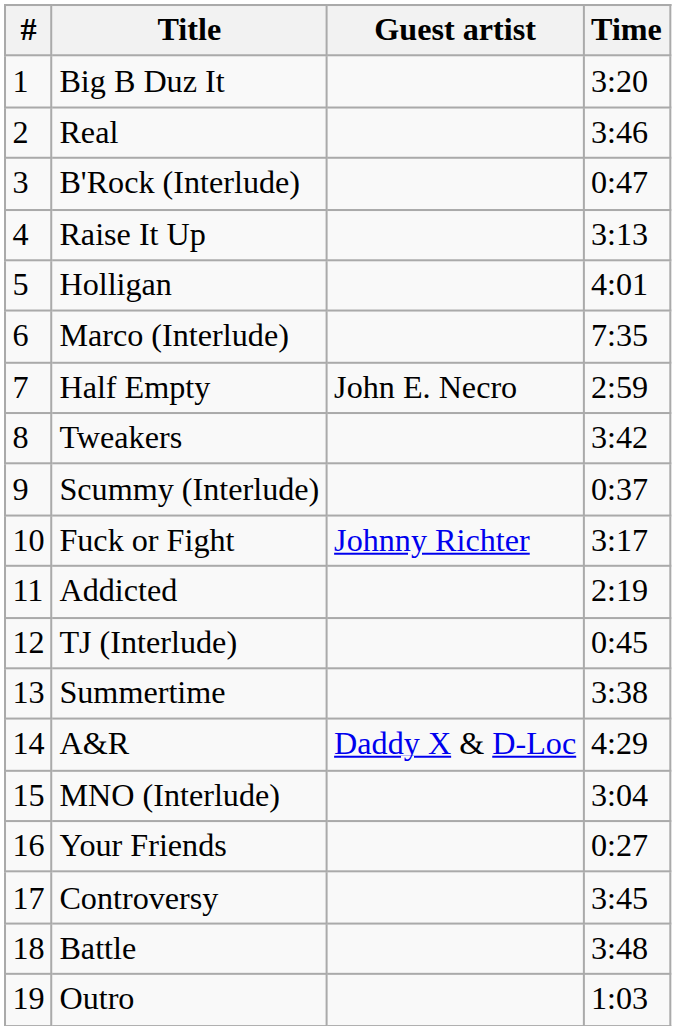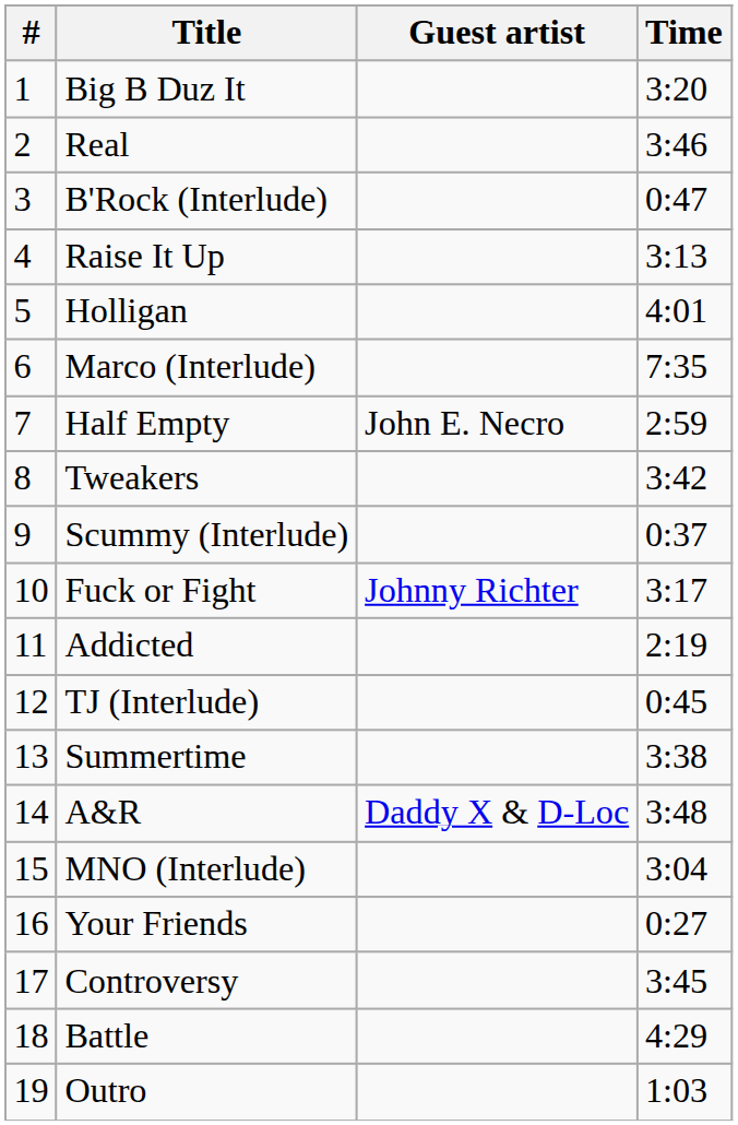 <table class="wikitable">
 <tr>
 </tr>
 <tr>
 <th align="center">#</th>
 <th align="center">Title</th>
 <th align="center">Guest artist</th>
 <th align="center">Time</th>
 </tr>
 <tr>
 <td>1</td>
 <td>Big B Duz It</td>
 <td></td>
 <td>3:20</td>
 </tr>
 <tr>
 <td>2</td>
 <td>Real</td>
 <td></td>
 <td>3:46</td>
 </tr>
 <tr>
 <td>3</td>
 <td>B'Rock (Interlude)</td>
 <td></td>
 <td>0:47</td>
 </tr>
 <tr>
 <td>4</td>
 <td>Raise It Up</td>
 <td></td>
 <td>3:13</td>
 </tr>
 <tr>
 <td>5</td>
 <td>Holligan</td>
 <td></td>
 <td>4:01</td>
 </tr>
 <tr>
 <td>6</td>
 <td>Marco (Interlude)</td>
 <td></td>
 <td>7:35</td>
 </tr>
 <tr>
 <td>7</td>
 <td>Half Empty</td>
 <td>John E. Necro</td>
 <td>2:59</td>
 </tr>
 <tr>
 <td>8</td>
 <td>Tweakers</td>
 <td></td>
 <td>3:42</td>
 </tr>
 <tr>
 <td>9</td>
 <td>Scummy (Interlude)</td>
 <td></td>
 <td>0:37</td>
 </tr>
 <tr>
 <td>10</td>
 <td>Fuck or Fight</td>
 <td><a href='#'>Johnny Richter</a></td>
 <td>3:17</td>
 </tr>
 <tr>
 <td>11</td>
 <td>Addicted</td>
 <td></td>
 <td>2:19</td>
 </tr>
 <tr>
 <td>12</td>
 <td>TJ (Interlude)</td>
 <td></td>
 <td>0:45</td>
 </tr>
 <tr>
 <td>13</td>
 <td>Summertime</td>
 <td></td>
 <td>3:38</td>
 </tr>
 <tr>
 <td>14</td>
 <td>A&R</td>
 <td><a href='#'>Daddy X</a> & <a href='#'>D-Loc</a></td>
-<td>4:29</td>
+<td>3:48</td>
 </tr>
 <tr>
 <td>15</td>
 <td>MNO (Interlude)</td>
 <td></td>
 <td>3:04</td>
 </tr>
 <tr>
 <td>16</td>
 <td>Your Friends</td>
 <td></td>
 <td>0:27</td>
 </tr>
 <tr>
 <td>17</td>
 <td>Controversy</td>
 <td></td>
 <td>3:45</td>
 </tr>
 <tr>
 <td>18</td>
 <td>Battle</td>
 <td></td>
-<td>3:48</td>
+<td>4:29</td>
 </tr>
 <tr>
 <td>19</td>
 <td>Outro</td>
 <td></td>
 <td>1:03</td>
 </tr>
 </table>
